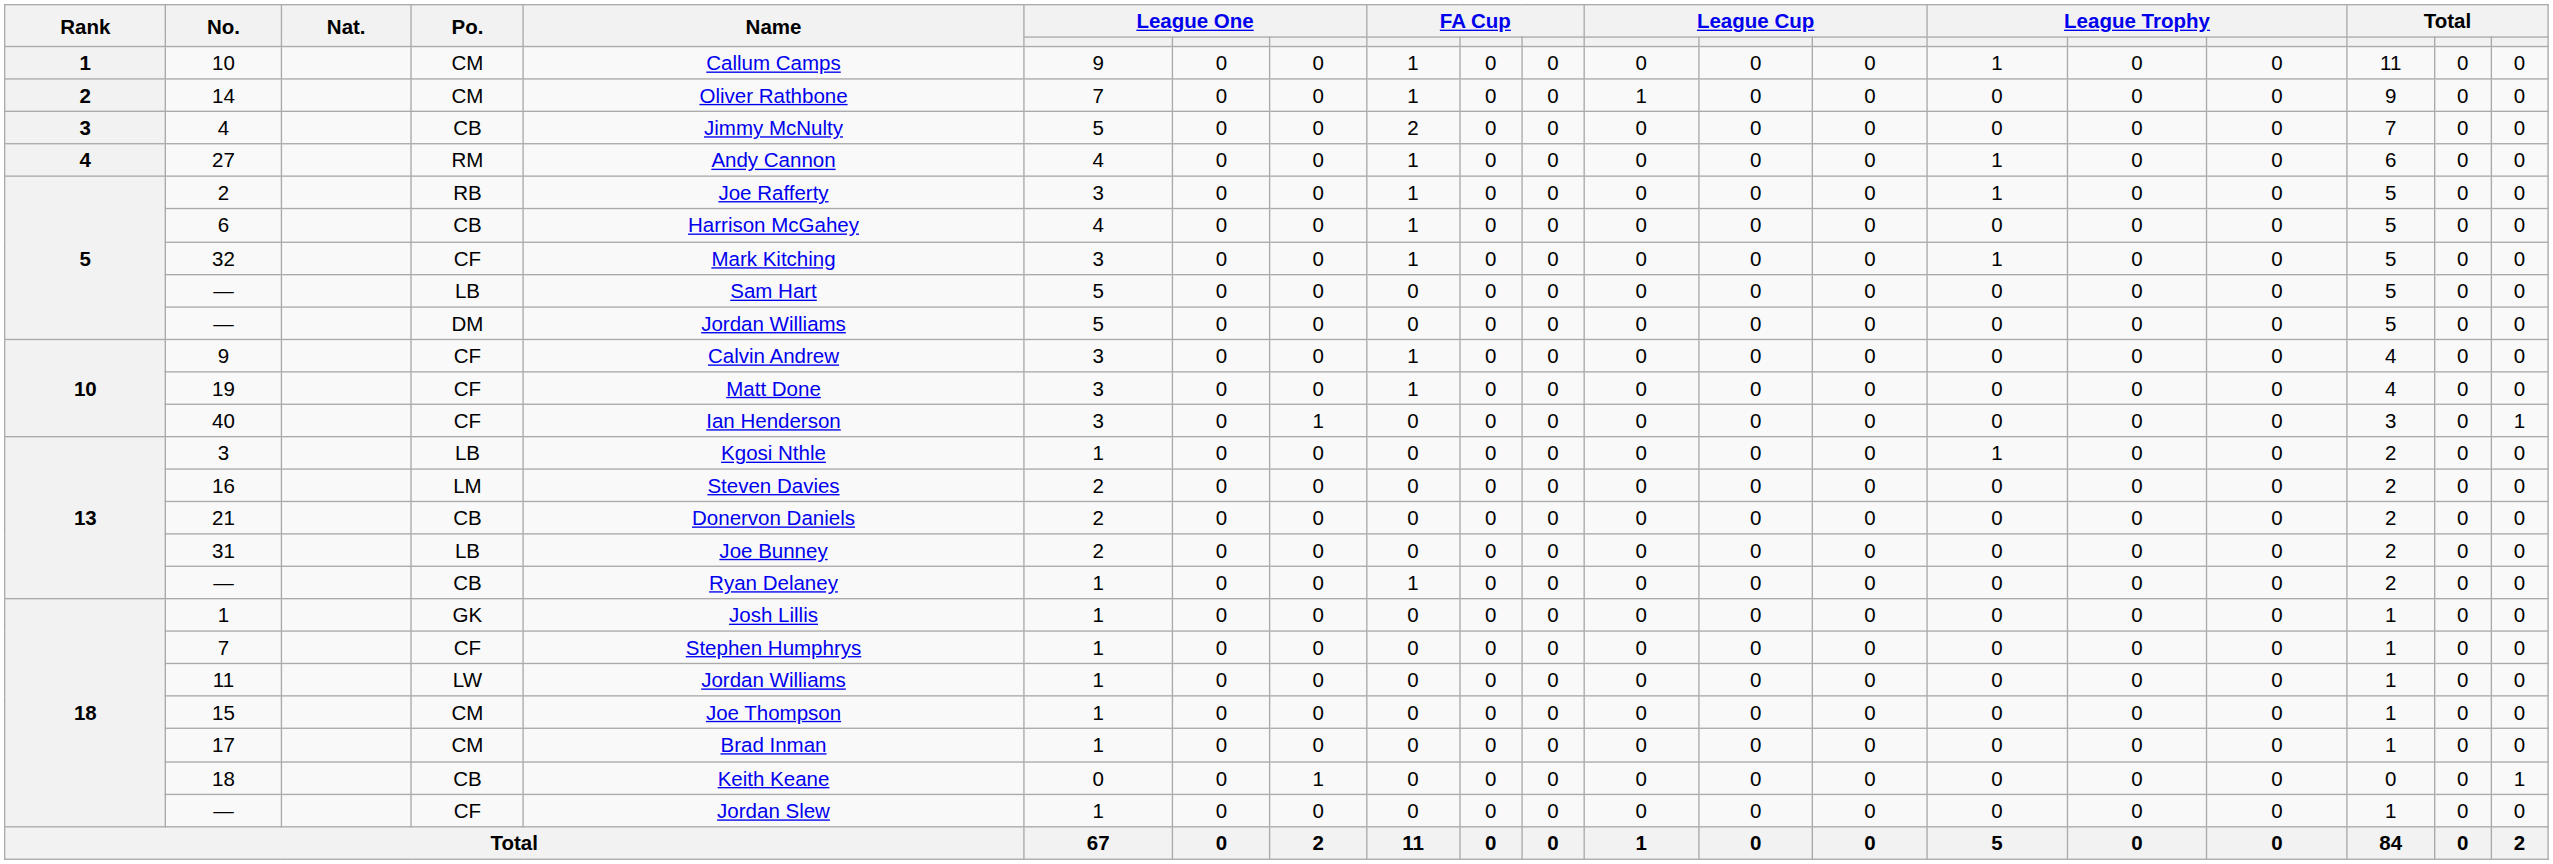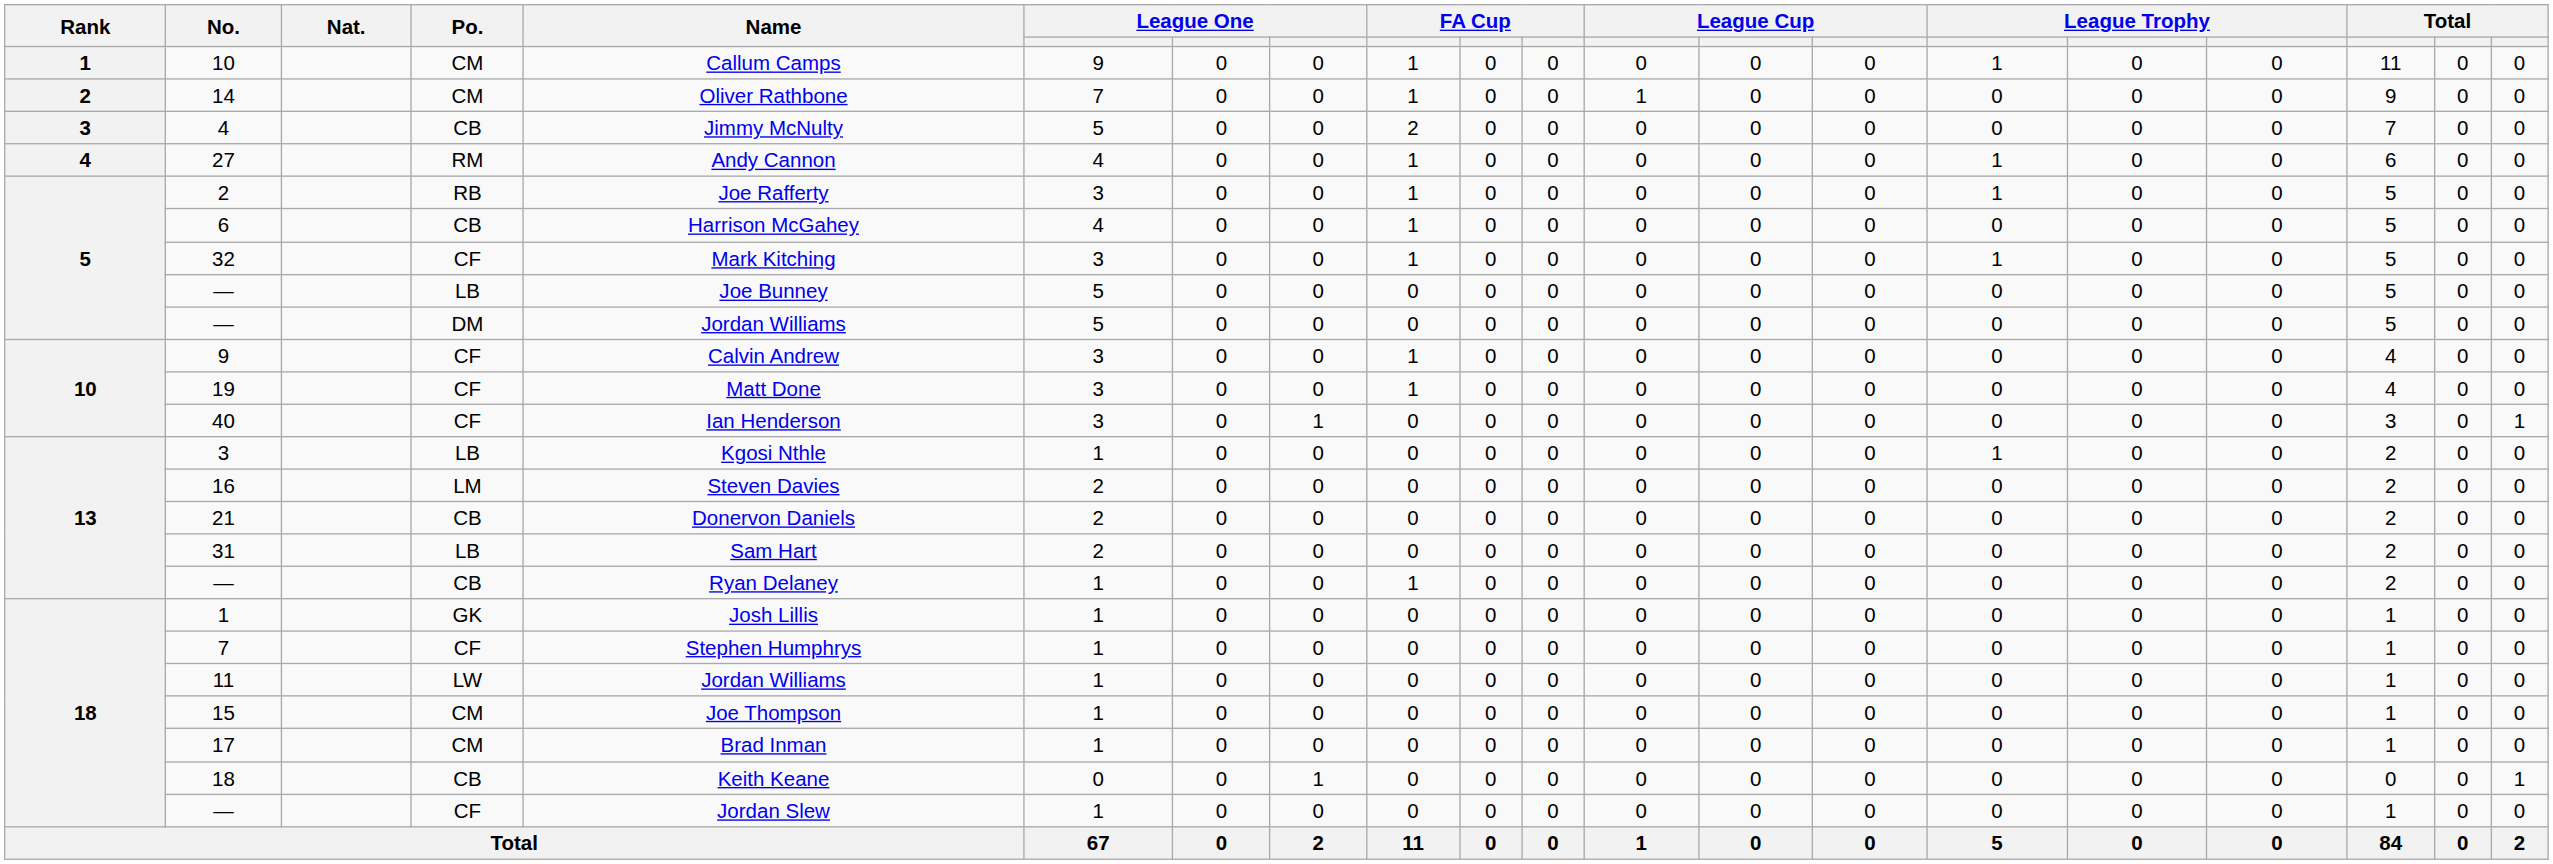 <table class="wikitable" style="text-align:center; font-size:95%; width:95%;">
 <tr>
 <th rowspan=2>Rank</th>
 <th rowspan=2>No.</th>
 <th rowspan=2>Nat.</th>
 <th rowspan=2>Po.</th>
 <th rowspan=2>Name</th>
 <th colspan=3><a href='#'>League One</a></th>
 <th colspan=3><a href='#'>FA Cup</a></th>
 <th colspan=3><a href='#'>League Cup</a></th>
 <th colspan=3><a href='#'>League Trophy</a></th>
 <th colspan=3>Total</th>
 </tr>
 <tr>
 <th></th>
 <th></th>
 <th></th>
 <th></th>
 <th></th>
 <th></th>
 <th></th>
 <th></th>
 <th></th>
 <th></th>
 <th></th>
 <th></th>
 <th></th>
 <th></th>
 <th></th>
 </tr>
 <tr>
 <th rowspan=1>1</th>
 <td>10</td>
 <td></td>
 <td>CM</td>
 <td><a href='#'>Callum Camps</a></td>
 <td>9</td>
 <td>0</td>
 <td>0</td>
 <td>1</td>
 <td>0</td>
 <td>0</td>
 <td>0</td>
 <td>0</td>
 <td>0</td>
 <td>1</td>
 <td>0</td>
 <td>0</td>
 <td>11</td>
 <td>0</td>
 <td>0</td>
 </tr>
 <tr>
 <th rowspan=1>2</th>
 <td>14</td>
 <td></td>
 <td>CM</td>
 <td><a href='#'>Oliver Rathbone</a></td>
 <td>7</td>
 <td>0</td>
 <td>0</td>
 <td>1</td>
 <td>0</td>
 <td>0</td>
 <td>1</td>
 <td>0</td>
 <td>0</td>
 <td>0</td>
 <td>0</td>
 <td>0</td>
 <td>9</td>
 <td>0</td>
 <td>0</td>
 </tr>
 <tr>
 <th rowspan=1>3</th>
 <td>4</td>
 <td></td>
 <td>CB</td>
 <td><a href='#'>Jimmy McNulty</a></td>
 <td>5</td>
 <td>0</td>
 <td>0</td>
 <td>2</td>
 <td>0</td>
 <td>0</td>
 <td>0</td>
 <td>0</td>
 <td>0</td>
 <td>0</td>
 <td>0</td>
 <td>0</td>
 <td>7</td>
 <td>0</td>
 <td>0</td>
 </tr>
 <tr>
 <th rowspan=1>4</th>
 <td>27</td>
 <td></td>
 <td>RM</td>
 <td><a href='#'>Andy Cannon</a></td>
 <td>4</td>
 <td>0</td>
 <td>0</td>
 <td>1</td>
 <td>0</td>
 <td>0</td>
 <td>0</td>
 <td>0</td>
 <td>0</td>
 <td>1</td>
 <td>0</td>
 <td>0</td>
 <td>6</td>
 <td>0</td>
 <td>0</td>
 </tr>
 <tr>
 <th rowspan=5>5</th>
 <td>2</td>
 <td></td>
 <td>RB</td>
 <td><a href='#'>Joe Rafferty</a></td>
 <td>3</td>
 <td>0</td>
 <td>0</td>
 <td>1</td>
 <td>0</td>
 <td>0</td>
 <td>0</td>
 <td>0</td>
 <td>0</td>
 <td>1</td>
 <td>0</td>
 <td>0</td>
 <td>5</td>
 <td>0</td>
 <td>0</td>
 </tr>
 <tr>
 <td>6</td>
 <td></td>
 <td>CB</td>
 <td><a href='#'>Harrison McGahey</a></td>
 <td>4</td>
 <td>0</td>
 <td>0</td>
 <td>1</td>
 <td>0</td>
 <td>0</td>
 <td>0</td>
 <td>0</td>
 <td>0</td>
 <td>0</td>
 <td>0</td>
 <td>0</td>
 <td>5</td>
 <td>0</td>
 <td>0</td>
 </tr>
 <tr>
 <td>32</td>
 <td></td>
 <td>CF</td>
 <td><a href='#'>Mark Kitching</a></td>
 <td>3</td>
 <td>0</td>
 <td>0</td>
 <td>1</td>
 <td>0</td>
 <td>0</td>
 <td>0</td>
 <td>0</td>
 <td>0</td>
 <td>1</td>
 <td>0</td>
 <td>0</td>
 <td>5</td>
 <td>0</td>
 <td>0</td>
 </tr>
 <tr>
 <td>—</td>
 <td></td>
 <td>LB</td>
-<td><a href='#'>Sam Hart</a></td>
+<td><a href='#'>Joe Bunney</a></td>
 <td>5</td>
 <td>0</td>
 <td>0</td>
 <td>0</td>
 <td>0</td>
 <td>0</td>
 <td>0</td>
 <td>0</td>
 <td>0</td>
 <td>0</td>
 <td>0</td>
 <td>0</td>
 <td>5</td>
 <td>0</td>
 <td>0</td>
 </tr>
 <tr>
 <td>—</td>
 <td></td>
 <td>DM</td>
 <td><a href='#'>Jordan Williams</a></td>
 <td>5</td>
 <td>0</td>
 <td>0</td>
 <td>0</td>
 <td>0</td>
 <td>0</td>
 <td>0</td>
 <td>0</td>
 <td>0</td>
 <td>0</td>
 <td>0</td>
 <td>0</td>
 <td>5</td>
 <td>0</td>
 <td>0</td>
 </tr>
 <tr>
 <th rowspan=3>10</th>
 <td>9</td>
 <td></td>
 <td>CF</td>
 <td><a href='#'>Calvin Andrew</a></td>
 <td>3</td>
 <td>0</td>
 <td>0</td>
 <td>1</td>
 <td>0</td>
 <td>0</td>
 <td>0</td>
 <td>0</td>
 <td>0</td>
 <td>0</td>
 <td>0</td>
 <td>0</td>
 <td>4</td>
 <td>0</td>
 <td>0</td>
 </tr>
 <tr>
 <td>19</td>
 <td></td>
 <td>CF</td>
 <td><a href='#'>Matt Done</a></td>
 <td>3</td>
 <td>0</td>
 <td>0</td>
 <td>1</td>
 <td>0</td>
 <td>0</td>
 <td>0</td>
 <td>0</td>
 <td>0</td>
 <td>0</td>
 <td>0</td>
 <td>0</td>
 <td>4</td>
 <td>0</td>
 <td>0</td>
 </tr>
 <tr>
 <td>40</td>
 <td></td>
 <td>CF</td>
 <td><a href='#'>Ian Henderson</a></td>
 <td>3</td>
 <td>0</td>
 <td>1</td>
 <td>0</td>
 <td>0</td>
 <td>0</td>
 <td>0</td>
 <td>0</td>
 <td>0</td>
 <td>0</td>
 <td>0</td>
 <td>0</td>
 <td>3</td>
 <td>0</td>
 <td>1</td>
 </tr>
 <tr>
 <th rowspan=5>13</th>
 <td>3</td>
 <td></td>
 <td>LB</td>
 <td><a href='#'>Kgosi Nthle</a></td>
 <td>1</td>
 <td>0</td>
 <td>0</td>
 <td>0</td>
 <td>0</td>
 <td>0</td>
 <td>0</td>
 <td>0</td>
 <td>0</td>
 <td>1</td>
 <td>0</td>
 <td>0</td>
 <td>2</td>
 <td>0</td>
 <td>0</td>
 </tr>
 <tr>
 <td>16</td>
 <td></td>
 <td>LM</td>
 <td><a href='#'>Steven Davies</a></td>
 <td>2</td>
 <td>0</td>
 <td>0</td>
 <td>0</td>
 <td>0</td>
 <td>0</td>
 <td>0</td>
 <td>0</td>
 <td>0</td>
 <td>0</td>
 <td>0</td>
 <td>0</td>
 <td>2</td>
 <td>0</td>
 <td>0</td>
 </tr>
 <tr>
 <td>21</td>
 <td></td>
 <td>CB</td>
 <td><a href='#'>Donervon Daniels</a></td>
 <td>2</td>
 <td>0</td>
 <td>0</td>
 <td>0</td>
 <td>0</td>
 <td>0</td>
 <td>0</td>
 <td>0</td>
 <td>0</td>
 <td>0</td>
 <td>0</td>
 <td>0</td>
 <td>2</td>
 <td>0</td>
 <td>0</td>
 </tr>
 <tr>
 <td>31</td>
 <td></td>
 <td>LB</td>
-<td><a href='#'>Joe Bunney</a></td>
+<td><a href='#'>Sam Hart</a></td>
 <td>2</td>
 <td>0</td>
 <td>0</td>
 <td>0</td>
 <td>0</td>
 <td>0</td>
 <td>0</td>
 <td>0</td>
 <td>0</td>
 <td>0</td>
 <td>0</td>
 <td>0</td>
 <td>2</td>
 <td>0</td>
 <td>0</td>
 </tr>
 <tr>
 <td>—</td>
 <td></td>
 <td>CB</td>
 <td><a href='#'>Ryan Delaney</a></td>
 <td>1</td>
 <td>0</td>
 <td>0</td>
 <td>1</td>
 <td>0</td>
 <td>0</td>
 <td>0</td>
 <td>0</td>
 <td>0</td>
 <td>0</td>
 <td>0</td>
 <td>0</td>
 <td>2</td>
 <td>0</td>
 <td>0</td>
 </tr>
 <tr>
 <th rowspan=7>18</th>
 <td>1</td>
 <td></td>
 <td>GK</td>
 <td><a href='#'>Josh Lillis</a></td>
 <td>1</td>
 <td>0</td>
 <td>0</td>
 <td>0</td>
 <td>0</td>
 <td>0</td>
 <td>0</td>
 <td>0</td>
 <td>0</td>
 <td>0</td>
 <td>0</td>
 <td>0</td>
 <td>1</td>
 <td>0</td>
 <td>0</td>
 </tr>
 <tr>
 <td>7</td>
 <td></td>
 <td>CF</td>
 <td><a href='#'>Stephen Humphrys</a></td>
 <td>1</td>
 <td>0</td>
 <td>0</td>
 <td>0</td>
 <td>0</td>
 <td>0</td>
 <td>0</td>
 <td>0</td>
 <td>0</td>
 <td>0</td>
 <td>0</td>
 <td>0</td>
 <td>1</td>
 <td>0</td>
 <td>0</td>
 </tr>
 <tr>
 <td>11</td>
 <td></td>
 <td>LW</td>
 <td><a href='#'>Jordan Williams</a></td>
 <td>1</td>
 <td>0</td>
 <td>0</td>
 <td>0</td>
 <td>0</td>
 <td>0</td>
 <td>0</td>
 <td>0</td>
 <td>0</td>
 <td>0</td>
 <td>0</td>
 <td>0</td>
 <td>1</td>
 <td>0</td>
 <td>0</td>
 </tr>
 <tr>
 <td>15</td>
 <td></td>
 <td>CM</td>
 <td><a href='#'>Joe Thompson</a></td>
 <td>1</td>
 <td>0</td>
 <td>0</td>
 <td>0</td>
 <td>0</td>
 <td>0</td>
 <td>0</td>
 <td>0</td>
 <td>0</td>
 <td>0</td>
 <td>0</td>
 <td>0</td>
 <td>1</td>
 <td>0</td>
 <td>0</td>
 </tr>
 <tr>
 <td>17</td>
 <td></td>
 <td>CM</td>
 <td><a href='#'>Brad Inman</a></td>
 <td>1</td>
 <td>0</td>
 <td>0</td>
 <td>0</td>
 <td>0</td>
 <td>0</td>
 <td>0</td>
 <td>0</td>
 <td>0</td>
 <td>0</td>
 <td>0</td>
 <td>0</td>
 <td>1</td>
 <td>0</td>
 <td>0</td>
 </tr>
 <tr>
 <td>18</td>
 <td></td>
 <td>CB</td>
 <td><a href='#'>Keith Keane</a></td>
 <td>0</td>
 <td>0</td>
 <td>1</td>
 <td>0</td>
 <td>0</td>
 <td>0</td>
 <td>0</td>
 <td>0</td>
 <td>0</td>
 <td>0</td>
 <td>0</td>
 <td>0</td>
 <td>0</td>
 <td>0</td>
 <td>1</td>
 </tr>
 <tr>
 <td>—</td>
 <td></td>
 <td>CF</td>
 <td><a href='#'>Jordan Slew</a></td>
 <td>1</td>
 <td>0</td>
 <td>0</td>
 <td>0</td>
 <td>0</td>
 <td>0</td>
 <td>0</td>
 <td>0</td>
 <td>0</td>
 <td>0</td>
 <td>0</td>
 <td>0</td>
 <td>1</td>
 <td>0</td>
 <td>0</td>
 </tr>
 <tr>
 <th colspan=5>Total</th>
 <th>67</th>
 <th>0</th>
 <th>2</th>
 <th>11</th>
 <th>0</th>
 <th>0</th>
 <th>1</th>
 <th>0</th>
 <th>0</th>
 <th>5</th>
 <th>0</th>
 <th>0</th>
 <th>84</th>
 <th>0</th>
 <th>2</th>
 </tr>
 </table>
